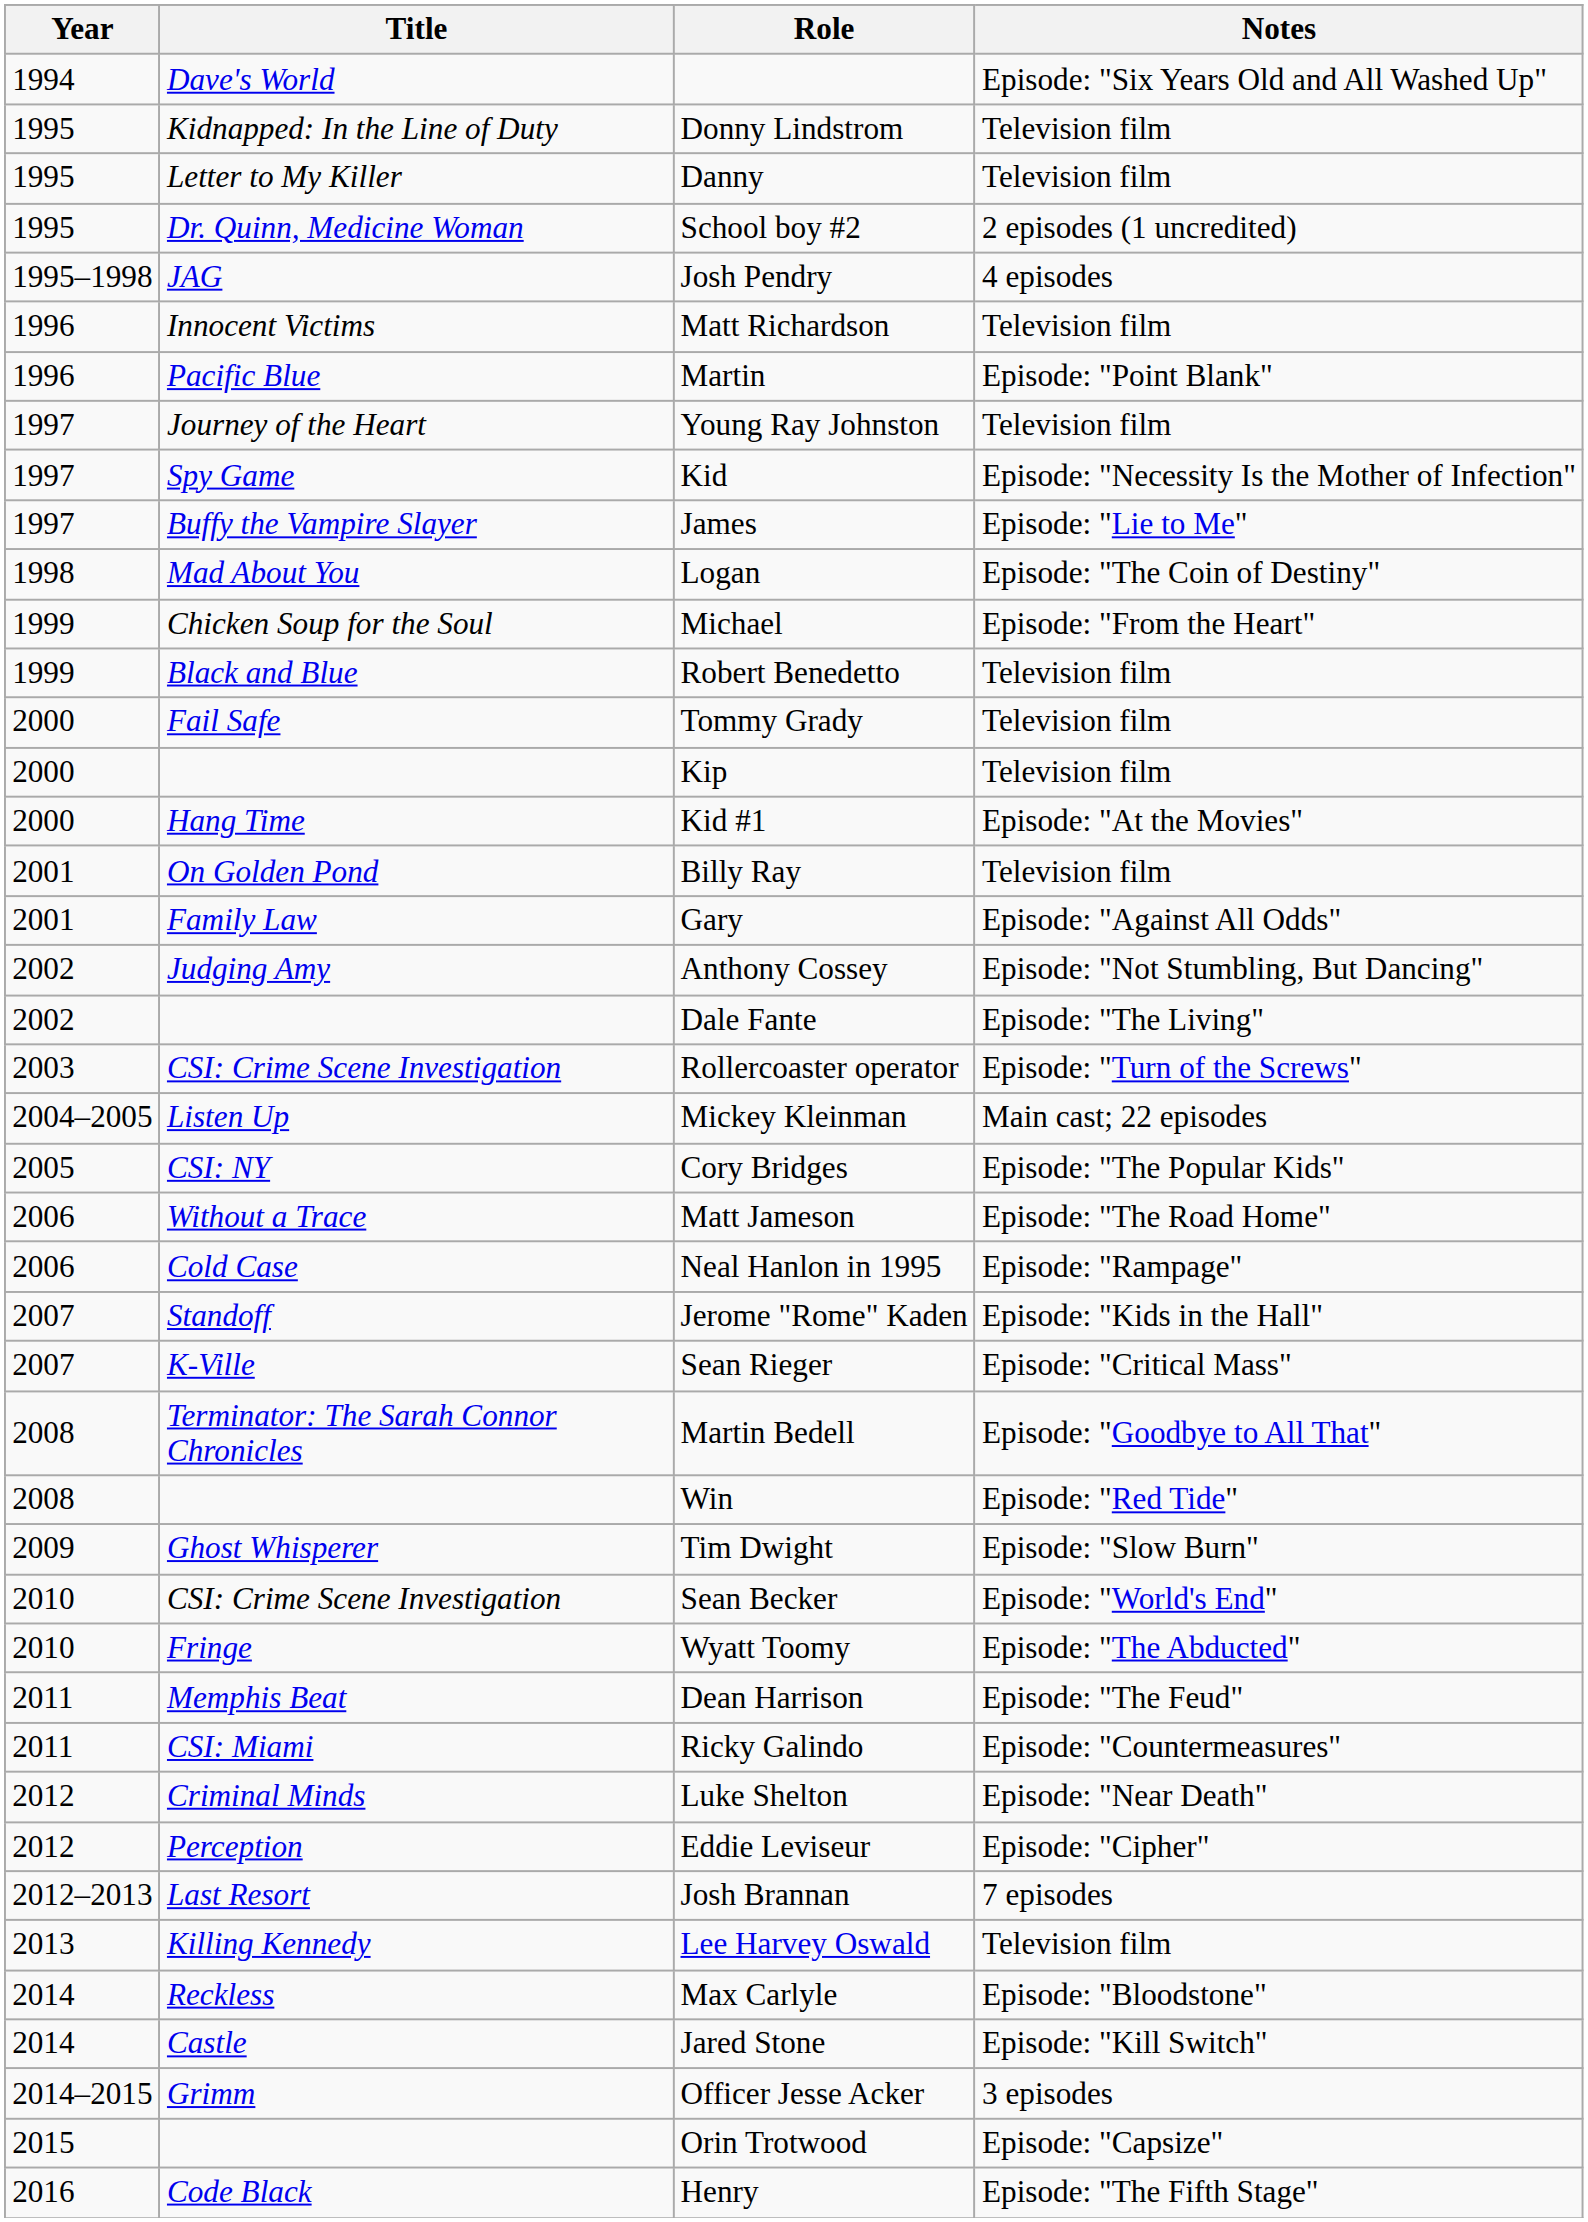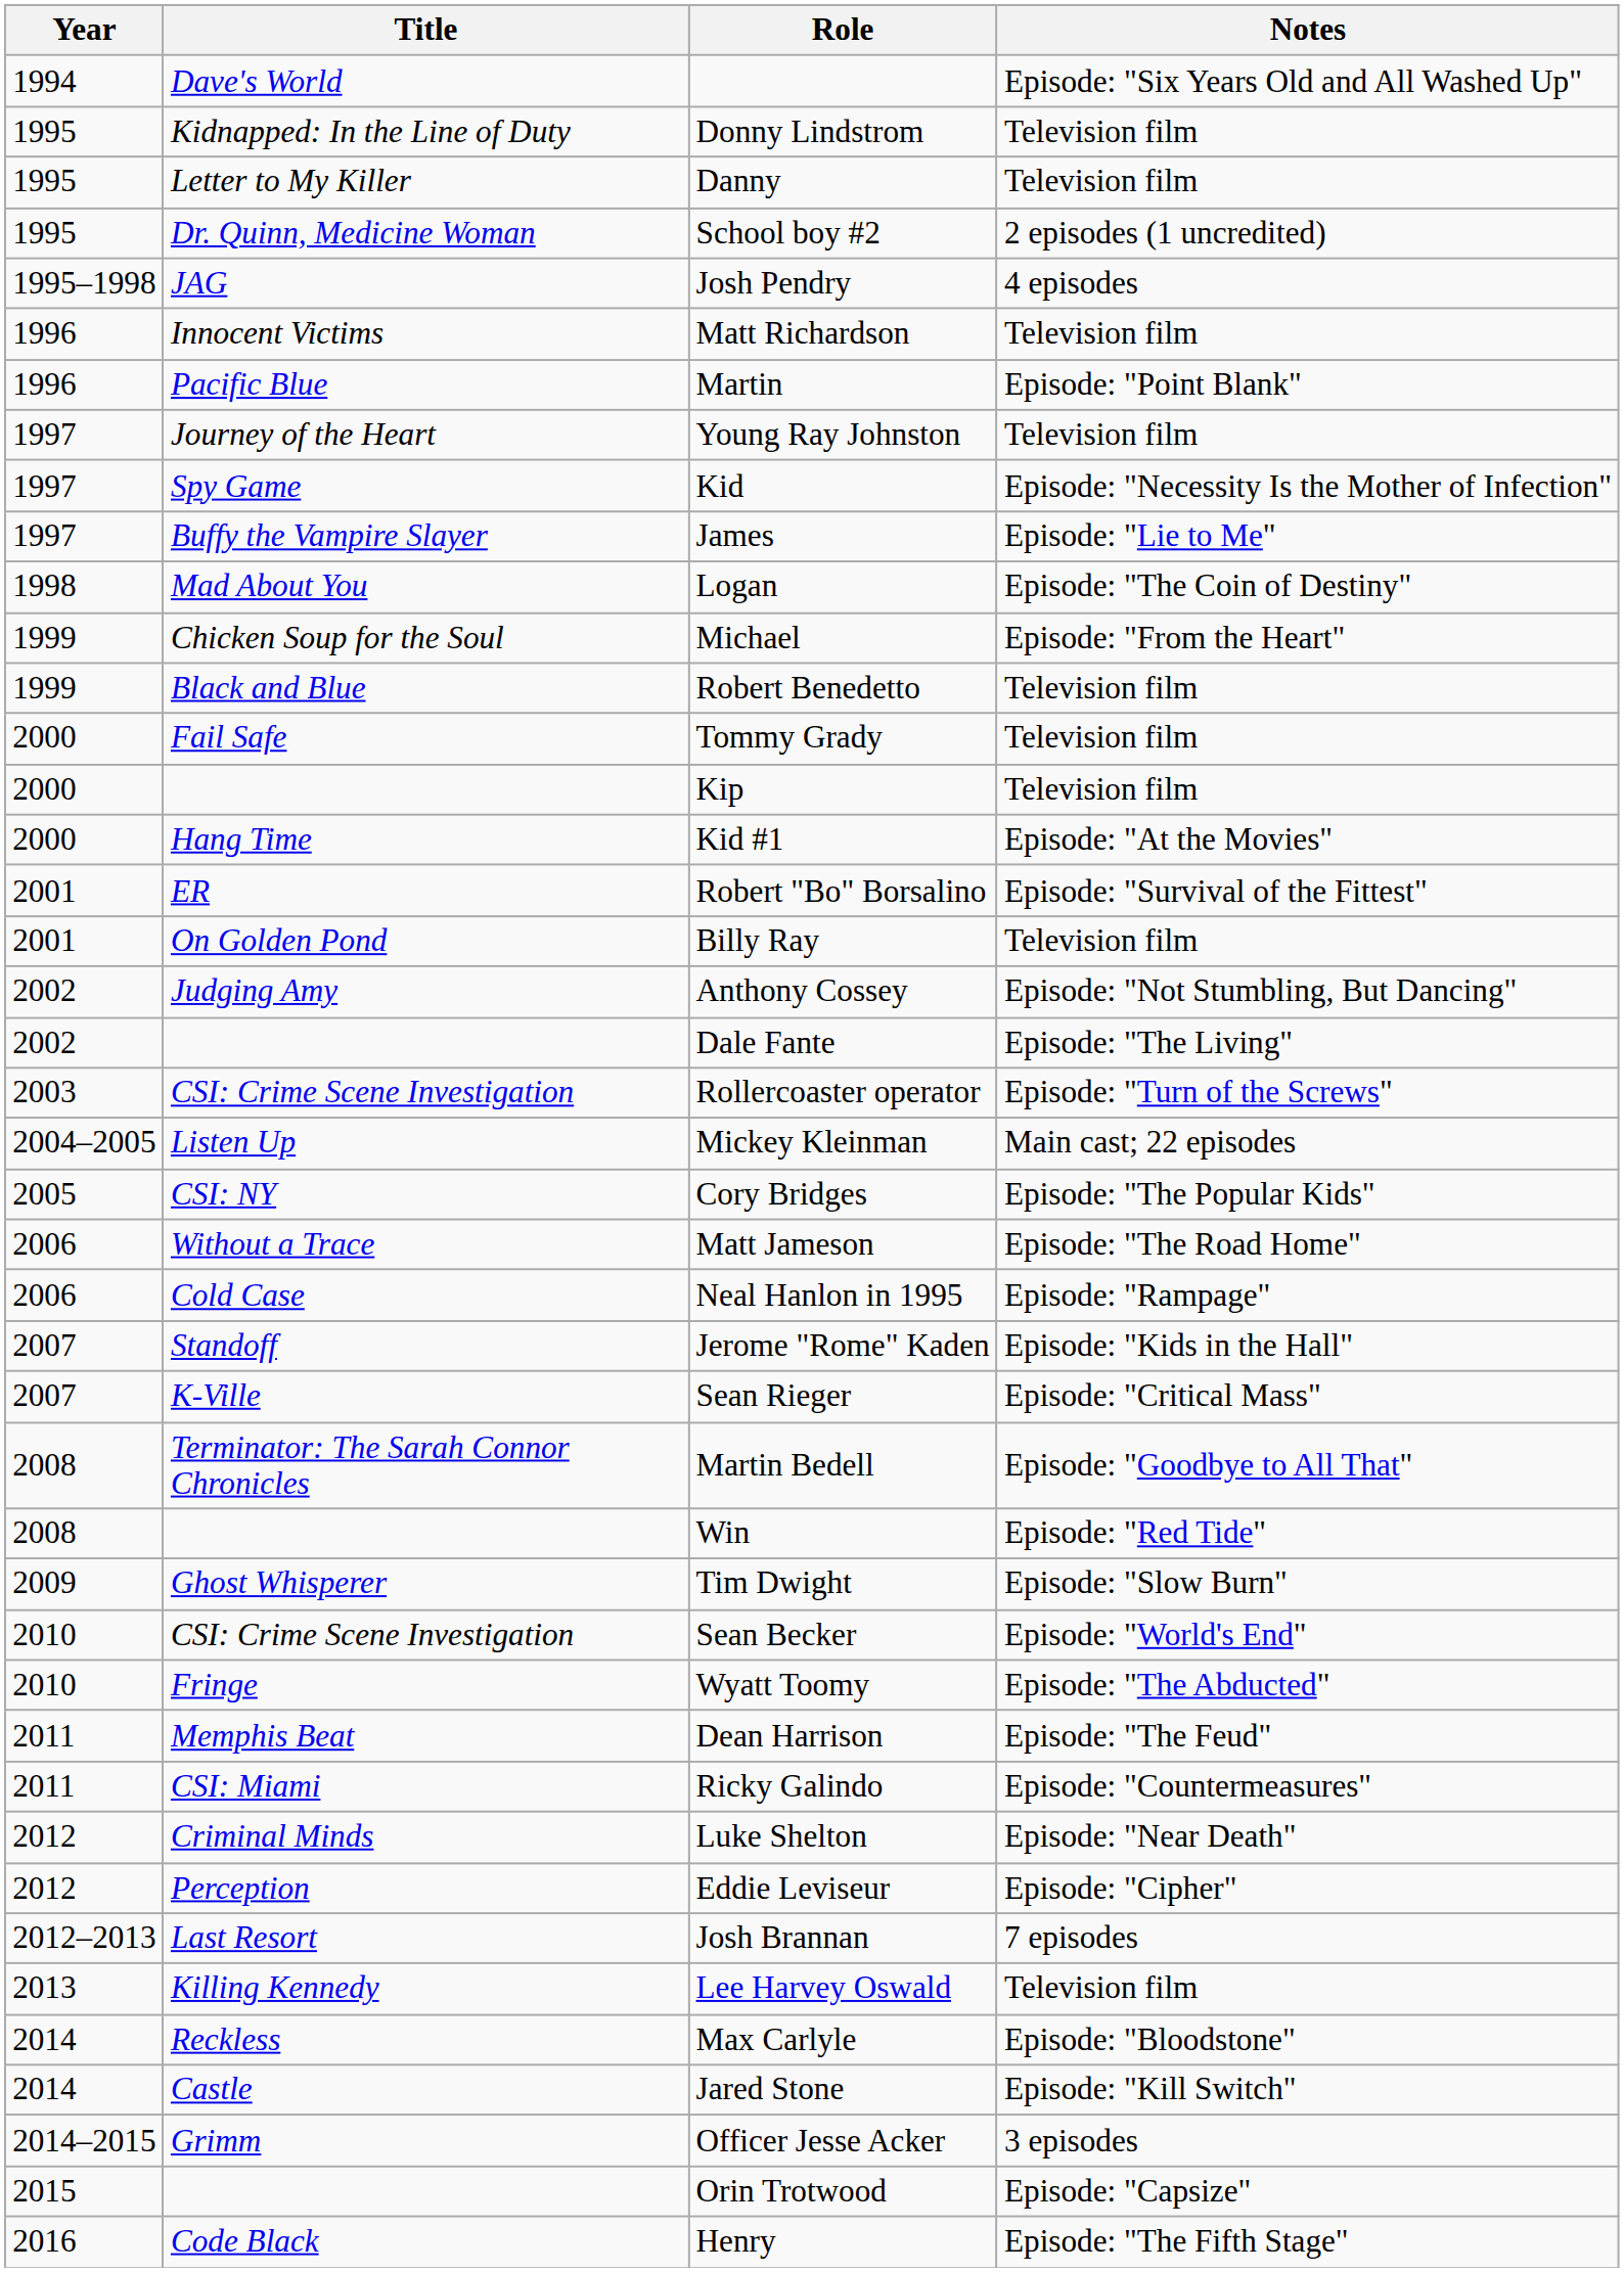 <table class="wikitable sortable">
 <tr>
 <th>Year</th>
 <th style="width:16em;">Title</th>
 <th>Role</th>
 <th class="unsortable">Notes</th>
 </tr>
 <tr>
 <td>1994</td>
 <td><em><a href='#'>Dave's World</a></em></td>
 <td></td>
 <td>Episode: "Six Years Old and All Washed Up"</td>
 </tr>
 <tr>
 <td>1995</td>
 <td><em>Kidnapped: In the Line of Duty</em></td>
 <td>Donny Lindstrom</td>
 <td>Television film</td>
 </tr>
 <tr>
 <td>1995</td>
 <td><em>Letter to My Killer</em></td>
 <td>Danny</td>
 <td>Television film</td>
 </tr>
 <tr>
 <td>1995</td>
 <td><em><a href='#'>Dr. Quinn, Medicine Woman</a></em></td>
 <td>School boy #2</td>
 <td>2 episodes (1 uncredited)</td>
 </tr>
 <tr>
 <td>1995–1998</td>
 <td><em><a href='#'>JAG</a></em></td>
 <td>Josh Pendry</td>
 <td>4 episodes</td>
 </tr>
 <tr>
 <td>1996</td>
 <td><em>Innocent Victims</em></td>
 <td>Matt Richardson</td>
 <td>Television film</td>
 </tr>
 <tr>
 <td>1996</td>
 <td><em><a href='#'>Pacific Blue</a></em></td>
 <td>Martin</td>
 <td>Episode: "Point Blank"</td>
 </tr>
 <tr>
 <td>1997</td>
 <td><em>Journey of the Heart</em></td>
 <td>Young Ray Johnston</td>
 <td>Television film</td>
 </tr>
 <tr>
 <td>1997</td>
 <td><em><a href='#'>Spy Game</a></em></td>
 <td>Kid</td>
 <td>Episode: "Necessity Is the Mother of Infection"</td>
 </tr>
 <tr>
 <td>1997</td>
 <td><em><a href='#'>Buffy the Vampire Slayer</a></em></td>
 <td>James</td>
 <td>Episode: "<a href='#'>Lie to Me</a>"</td>
 </tr>
 <tr>
 <td>1998</td>
 <td><em><a href='#'>Mad About You</a></em></td>
 <td>Logan</td>
 <td>Episode: "The Coin of Destiny"</td>
 </tr>
 <tr>
 <td>1999</td>
 <td><em>Chicken Soup for the Soul</em></td>
 <td>Michael</td>
 <td>Episode: "From the Heart"</td>
 </tr>
 <tr>
 <td>1999</td>
 <td><em><a href='#'>Black and Blue</a></em></td>
 <td>Robert Benedetto</td>
 <td>Television film</td>
 </tr>
 <tr>
 <td>2000</td>
 <td><em><a href='#'>Fail Safe</a></em></td>
 <td>Tommy Grady</td>
 <td>Television film</td>
 </tr>
 <tr>
 <td>2000</td>
 <td><em></em></td>
 <td>Kip</td>
 <td>Television film</td>
 </tr>
 <tr>
 <td>2000</td>
 <td><em><a href='#'>Hang Time</a></em></td>
 <td>Kid #1</td>
 <td>Episode: "At the Movies"</td>
 </tr>
 <tr>
 <td>2001</td>
+<td><em><a href='#'>ER</a></em></td>
+<td>Robert "Bo" Borsalino</td>
+<td>Episode: "Survival of the Fittest"</td>
+</tr>
+<tr>
+<td>2001</td>
 <td><em><a href='#'>On Golden Pond</a></em></td>
 <td>Billy Ray</td>
 <td>Television film</td>
-</tr>
-<tr>
-<td>2001</td>
-<td><em><a href='#'>Family Law</a></em></td>
-<td>Gary</td>
-<td>Episode: "Against All Odds"</td>
 </tr>
 <tr>
 <td>2002</td>
 <td><em><a href='#'>Judging Amy</a></em></td>
 <td>Anthony Cossey</td>
 <td>Episode: "Not Stumbling, But Dancing"</td>
 </tr>
 <tr>
 <td>2002</td>
 <td><em></em></td>
 <td>Dale Fante</td>
 <td>Episode: "The Living"</td>
 </tr>
 <tr>
 <td>2003</td>
 <td><em><a href='#'>CSI: Crime Scene Investigation</a></em></td>
 <td>Rollercoaster operator</td>
 <td>Episode: "<a href='#'>Turn of the Screws</a>"</td>
 </tr>
 <tr>
 <td>2004–2005</td>
 <td><em><a href='#'>Listen Up</a></em></td>
 <td>Mickey Kleinman</td>
 <td>Main cast; 22 episodes</td>
 </tr>
 <tr>
 <td>2005</td>
 <td><em><a href='#'>CSI: NY</a></em></td>
 <td>Cory Bridges</td>
 <td>Episode: "The Popular Kids"</td>
 </tr>
 <tr>
 <td>2006</td>
 <td><em><a href='#'>Without a Trace</a></em></td>
 <td>Matt Jameson</td>
 <td>Episode: "The Road Home"</td>
 </tr>
 <tr>
 <td>2006</td>
 <td><em><a href='#'>Cold Case</a></em></td>
 <td>Neal Hanlon in 1995</td>
 <td>Episode: "Rampage"</td>
 </tr>
 <tr>
 <td>2007</td>
 <td><em><a href='#'>Standoff</a></em></td>
 <td>Jerome "Rome" Kaden</td>
 <td>Episode: "Kids in the Hall"</td>
 </tr>
 <tr>
 <td>2007</td>
 <td><em><a href='#'>K-Ville</a></em></td>
 <td>Sean Rieger</td>
 <td>Episode: "Critical Mass"</td>
 </tr>
 <tr>
 <td>2008</td>
 <td><em><a href='#'>Terminator: The Sarah Connor Chronicles</a></em></td>
 <td>Martin Bedell</td>
 <td>Episode: "<a href='#'>Goodbye to All That</a>"</td>
 </tr>
 <tr>
 <td>2008</td>
 <td><em></em></td>
 <td>Win</td>
 <td>Episode: "<a href='#'>Red Tide</a>"</td>
 </tr>
 <tr>
 <td>2009</td>
 <td><em><a href='#'>Ghost Whisperer</a></em></td>
 <td>Tim Dwight</td>
 <td>Episode: "Slow Burn"</td>
 </tr>
 <tr>
 <td>2010</td>
 <td><em>CSI: Crime Scene Investigation</em></td>
 <td>Sean Becker</td>
 <td>Episode: "<a href='#'>World's End</a>"</td>
 </tr>
 <tr>
 <td>2010</td>
 <td><em><a href='#'>Fringe</a></em></td>
 <td>Wyatt Toomy</td>
 <td>Episode: "<a href='#'>The Abducted</a>"</td>
 </tr>
 <tr>
 <td>2011</td>
 <td><em><a href='#'>Memphis Beat</a></em></td>
 <td>Dean Harrison</td>
 <td>Episode: "The Feud"</td>
 </tr>
 <tr>
 <td>2011</td>
 <td><em><a href='#'>CSI: Miami</a></em></td>
 <td>Ricky Galindo</td>
 <td>Episode: "Countermeasures"</td>
 </tr>
 <tr>
 <td>2012</td>
 <td><em><a href='#'>Criminal Minds</a></em></td>
 <td>Luke Shelton</td>
 <td>Episode: "Near Death"</td>
 </tr>
 <tr>
 <td>2012</td>
 <td><em><a href='#'>Perception</a></em></td>
 <td>Eddie Leviseur</td>
 <td>Episode: "Cipher"</td>
 </tr>
 <tr>
 <td>2012–2013</td>
 <td><em><a href='#'>Last Resort</a></em></td>
 <td>Josh Brannan</td>
 <td>7 episodes</td>
 </tr>
 <tr>
 <td>2013</td>
 <td><em><a href='#'>Killing Kennedy</a></em></td>
 <td><a href='#'>Lee Harvey Oswald</a></td>
 <td>Television film</td>
 </tr>
 <tr>
 <td>2014</td>
 <td><em><a href='#'>Reckless</a></em></td>
 <td>Max Carlyle</td>
 <td>Episode: "Bloodstone"</td>
 </tr>
 <tr>
 <td>2014</td>
 <td><em><a href='#'>Castle</a></em></td>
 <td>Jared Stone</td>
 <td>Episode: "Kill Switch"</td>
 </tr>
 <tr>
 <td>2014–2015</td>
 <td><em><a href='#'>Grimm</a></em></td>
 <td>Officer Jesse Acker</td>
 <td>3 episodes</td>
 </tr>
 <tr>
 <td>2015</td>
 <td><em></em></td>
 <td>Orin Trotwood</td>
 <td>Episode: "Capsize"</td>
 </tr>
 <tr>
 <td>2016</td>
 <td><em><a href='#'>Code Black</a></em></td>
 <td>Henry</td>
 <td>Episode: "The Fifth Stage"</td>
 </tr>
 </table>
